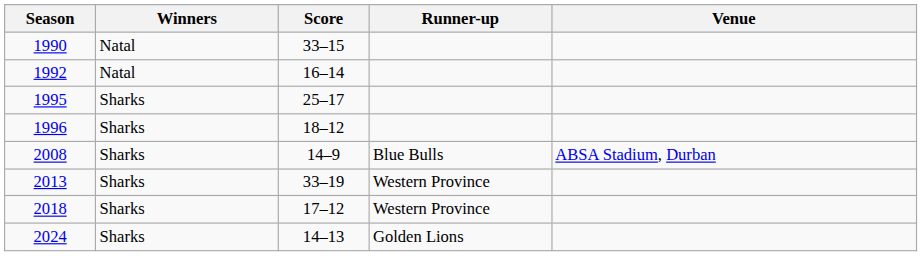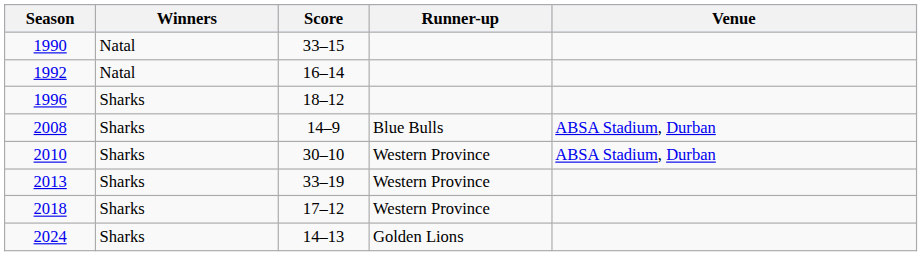 <table class="wikitable" style="text-align:left; font-size:90%; width:40%">
 <tr style="background:#C1D8FF;">
 <th style="width:10%;">Season</th>
 <th style="width:20%;">Winners</th>
 <th style="width:10%;">Score</th>
 <th style="width:20%;">Runner-up</th>
 <th style="width:40%;">Venue</th>
 </tr>
 <tr>
 <td style="text-align:center;"><a href='#'>1990</a></td>
 <td>Natal</td>
 <td style="text-align:center;">33–15</td>
 <td></td>
 <td></td>
 </tr>
 <tr>
 <td style="text-align:center;"><a href='#'>1992</a></td>
 <td>Natal</td>
 <td style="text-align:center;">16–14</td>
 <td></td>
 <td></td>
 </tr>
 <tr>
-<td style="text-align:center;"><a href='#'>1995</a></td>
-<td>Sharks</td>
-<td style="text-align:center;">25–17</td>
-<td></td>
-<td></td>
-</tr>
-<tr>
 <td style="text-align:center;"><a href='#'>1996</a></td>
 <td>Sharks</td>
 <td style="text-align:center;">18–12</td>
 <td></td>
 <td></td>
 </tr>
 <tr>
 <td style="text-align:center;"><a href='#'>2008</a></td>
 <td>Sharks</td>
 <td style="text-align:center;">14–9</td>
 <td>Blue Bulls</td>
+<td><a href='#'>ABSA Stadium</a>, <a href='#'>Durban</a></td>
+</tr>
+<tr>
+<td style="text-align:center;"><a href='#'>2010</a></td>
+<td>Sharks</td>
+<td style="text-align:center;">30–10</td>
+<td>Western Province</td>
 <td><a href='#'>ABSA Stadium</a>, <a href='#'>Durban</a></td>
 </tr>
 <tr>
 <td style="text-align:center;"><a href='#'>2013</a></td>
 <td>Sharks</td>
 <td style="text-align:center;">33–19</td>
 <td>Western Province</td>
 <td></td>
 </tr>
 <tr>
 <td style="text-align:center;"><a href='#'>2018</a></td>
 <td>Sharks</td>
 <td style="text-align:center;">17–12</td>
 <td>Western Province</td>
 <td></td>
 </tr>
 <tr>
 <td style="text-align:center;"><a href='#'>2024</a></td>
 <td>Sharks</td>
 <td style="text-align:center;">14–13</td>
 <td>Golden Lions</td>
 <td><br></td>
 </tr>
 </table>
